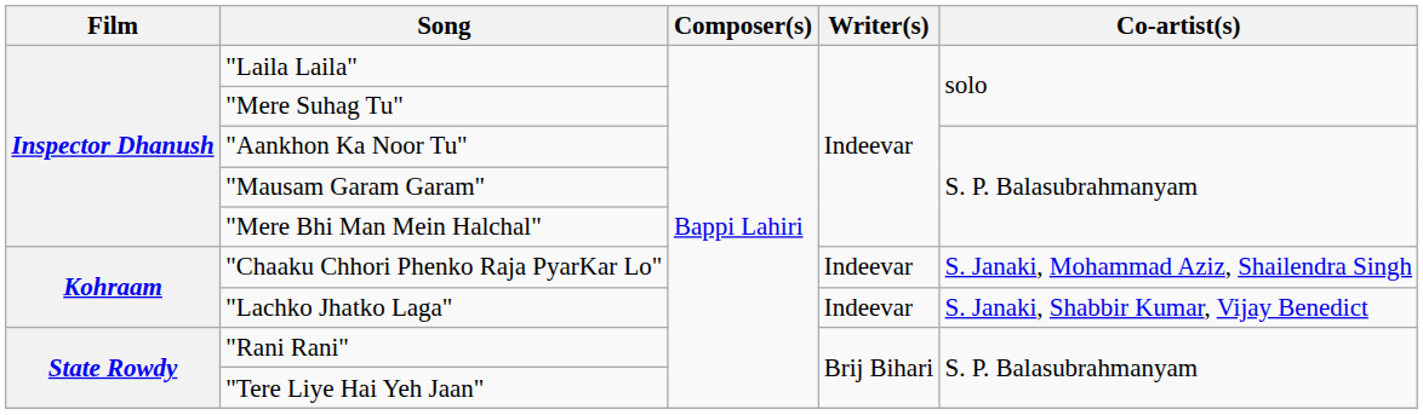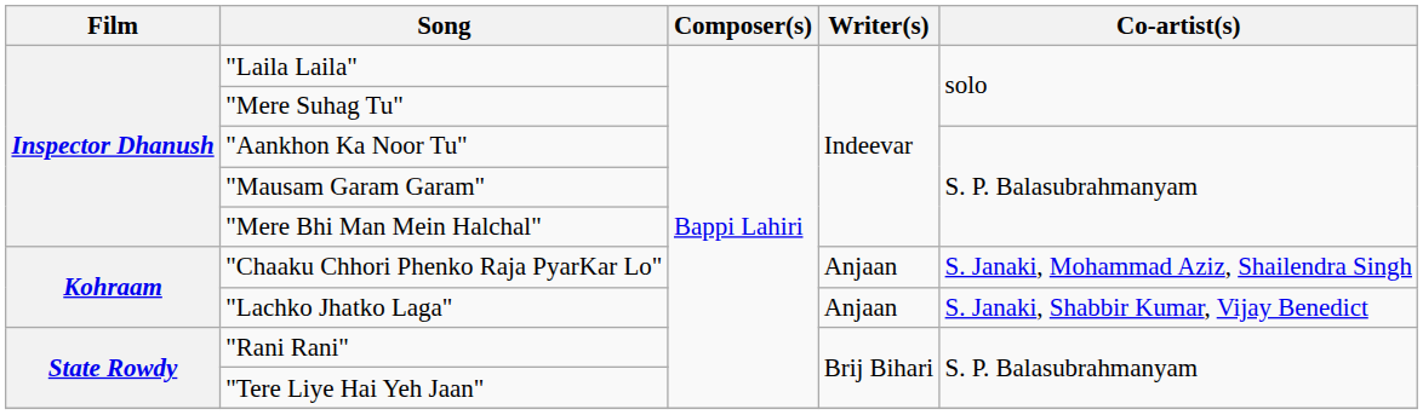 <table class="wikitable sortable">
 <tr>
 <th>Film</th>
 <th>Song</th>
 <th>Composer(s)</th>
 <th>Writer(s)</th>
 <th>Co-artist(s)</th>
 </tr>
 <tr>
 <th rowspan=5><a href='#'><em>Inspector Dhanush</em></a></th>
 <td>"Laila Laila"</td>
 <td rowspan=9><a href='#'>Bappi Lahiri</a></td>
 <td rowspan=5>Indeevar</td>
 <td Rowspan=2>solo</td>
 </tr>
 <tr>
 <td>"Mere Suhag Tu"</td>
 </tr>
 <tr>
 <td>"Aankhon Ka Noor Tu"</td>
 <td rowspan=3>S. P. Balasubrahmanyam</td>
 </tr>
 <tr>
 <td>"Mausam Garam Garam"</td>
 </tr>
 <tr>
 <td>"Mere Bhi Man Mein Halchal"</td>
 </tr>
 <tr>
 <th Rowspan=2><em><a href='#'>Kohraam</a></em></th>
 <td>"Chaaku Chhori Phenko Raja PyarKar Lo"</td>
-<td>Indeevar</td>
+<td>Anjaan</td>
 <td><a href='#'>S. Janaki</a>, <a href='#'>Mohammad Aziz</a>, <a href='#'>Shailendra Singh</a></td>
 </tr>
 <tr>
 <td>"Lachko Jhatko Laga"</td>
-<td>Indeevar</td>
+<td>Anjaan</td>
 <td><a href='#'>S. Janaki</a>, <a href='#'>Shabbir Kumar</a>, <a href='#'>Vijay Benedict</a></td>
 </tr>
 <tr>
 <th rowspan=2><em><a href='#'>State Rowdy</a></em></th>
 <td>"Rani Rani"</td>
 <td Rowspan=2>Brij Bihari</td>
 <td Rowspan=2>S. P. Balasubrahmanyam</td>
 </tr>
 <tr>
 <td>"Tere Liye Hai Yeh Jaan"</td>
 </tr>
 <tr>
 </tr>
 </table>
